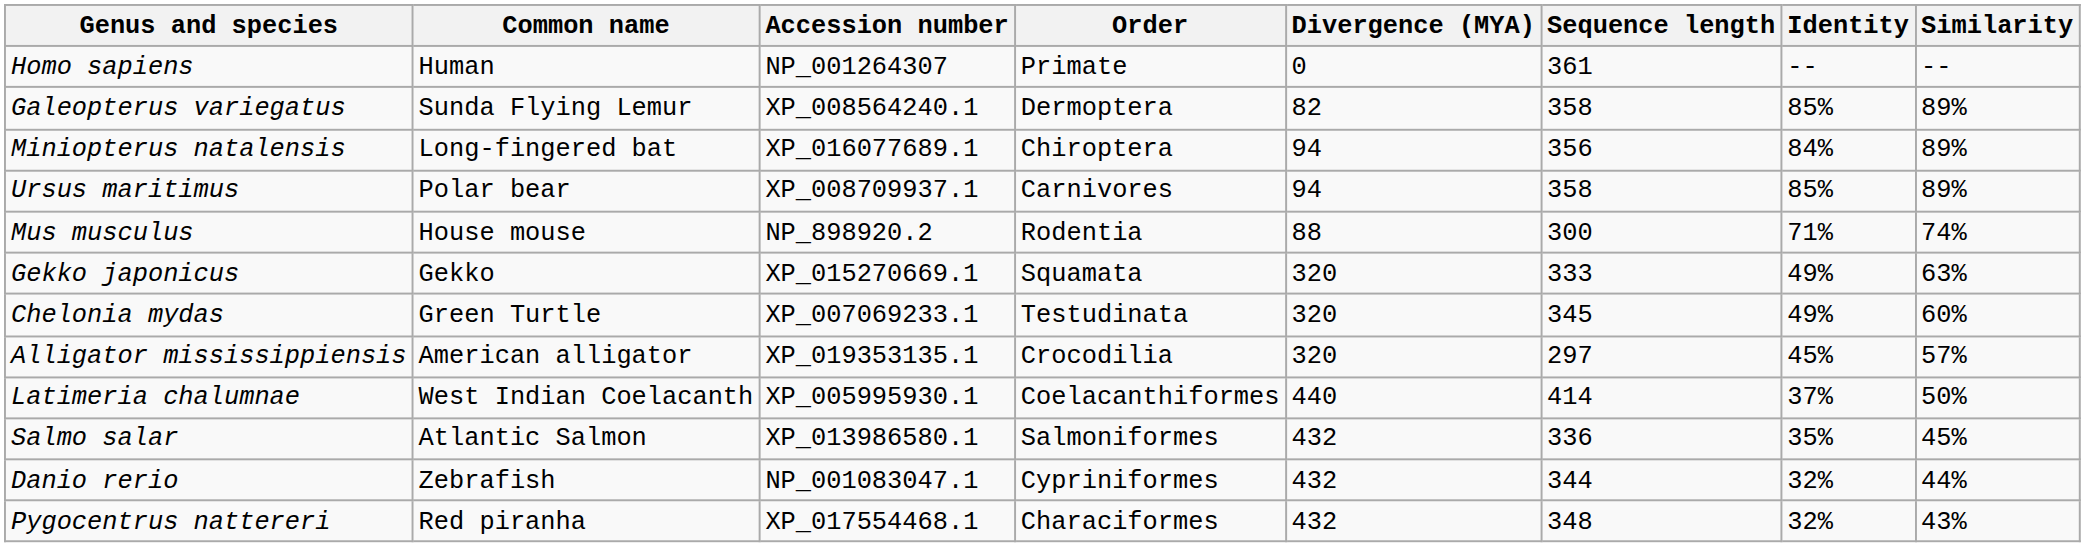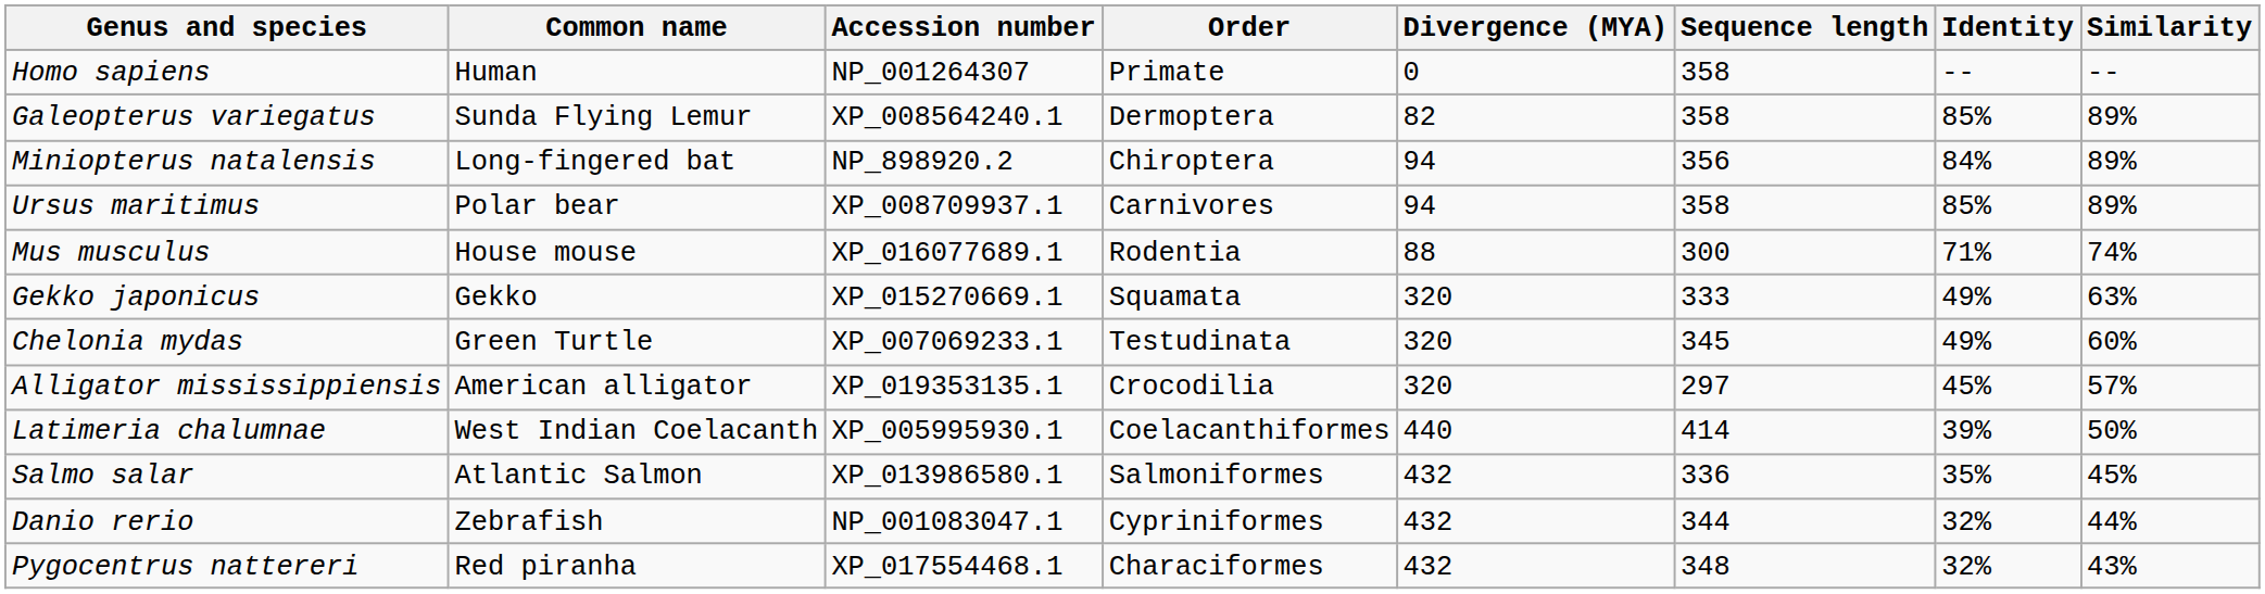 <table class="wikitable mw-collapsible">
 <tr>
 <th>Genus and species</th>
 <th>Common name</th>
 <th>Accession number</th>
 <th>Order</th>
 <th>Divergence (MYA)</th>
 <th>Sequence length</th>
 <th>Identity</th>
 <th>Similarity</th>
 </tr>
 <tr>
 <td><em>Homo sapiens</em></td>
 <td>Human</td>
 <td>NP_001264307</td>
 <td>Primate</td>
 <td>0</td>
-<td>361</td>
+<td>358</td>
 <td>--</td>
 <td>--</td>
 </tr>
 <tr>
 <td><em>Galeopterus variegatus</em></td>
 <td>Sunda Flying Lemur</td>
 <td>XP_008564240.1</td>
 <td>Dermoptera</td>
 <td>82</td>
 <td>358</td>
 <td>85%</td>
 <td>89%</td>
 </tr>
 <tr>
 <td><em>Miniopterus  natalensis</em></td>
 <td>Long-fingered bat</td>
-<td>XP_016077689.1</td>
+<td>NP_898920.2</td>
 <td>Chiroptera</td>
 <td>94</td>
 <td>356</td>
 <td>84%</td>
 <td>89%</td>
 </tr>
 <tr>
 <td><em>Ursus  maritimus</em></td>
 <td>Polar bear</td>
 <td>XP_008709937.1</td>
 <td>Carnivores</td>
 <td>94</td>
 <td>358</td>
 <td>85%</td>
 <td>89%</td>
 </tr>
 <tr>
 <td><em>Mus  musculus</em></td>
 <td>House mouse</td>
-<td>NP_898920.2</td>
+<td>XP_016077689.1</td>
 <td>Rodentia</td>
 <td>88</td>
 <td>300</td>
 <td>71%</td>
 <td>74%</td>
 </tr>
 <tr>
 <td><em>Gekko  japonicus</em></td>
 <td>Gekko</td>
 <td>XP_015270669.1</td>
 <td>Squamata</td>
 <td>320</td>
 <td>333</td>
 <td>49%</td>
 <td>63%</td>
 </tr>
 <tr>
 <td><em>Chelonia  mydas</em></td>
 <td>Green Turtle</td>
 <td>XP_007069233.1</td>
 <td>Testudinata</td>
 <td>320</td>
 <td>345</td>
 <td>49%</td>
 <td>60%</td>
 </tr>
 <tr>
 <td><em>Alligator  mississippiensis</em></td>
 <td>American alligator</td>
 <td>XP_019353135.1</td>
 <td>Crocodilia</td>
 <td>320</td>
 <td>297</td>
 <td>45%</td>
 <td>57%</td>
 </tr>
 <tr>
 <td><em>Latimeria  chalumnae</em></td>
 <td>West Indian Coelacanth</td>
 <td>XP_005995930.1</td>
 <td>Coelacanthiformes</td>
 <td>440</td>
 <td>414</td>
-<td>37%</td>
+<td>39%</td>
 <td>50%</td>
 </tr>
 <tr>
 <td><em>Salmo  salar</em></td>
 <td>Atlantic Salmon</td>
 <td>XP_013986580.1</td>
 <td>Salmoniformes</td>
 <td>432</td>
 <td>336</td>
 <td>35%</td>
 <td>45%</td>
 </tr>
 <tr>
 <td><em>Danio rerio</em></td>
 <td>Zebrafish</td>
 <td>NP_001083047.1</td>
 <td>Cypriniformes</td>
 <td>432</td>
 <td>344</td>
 <td>32%</td>
 <td>44%</td>
 </tr>
 <tr>
 <td><em>Pygocentrus  nattereri</em></td>
 <td>Red piranha</td>
 <td>XP_017554468.1</td>
 <td>Characiformes</td>
 <td>432</td>
 <td>348</td>
 <td>32%</td>
 <td>43%</td>
 </tr>
 </table>
